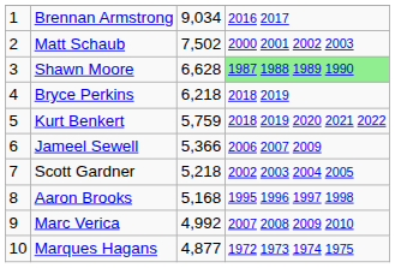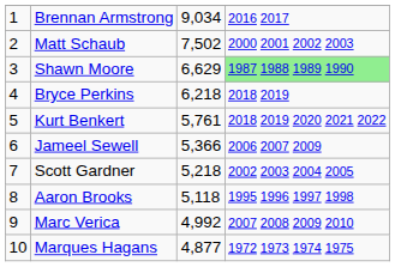 <table class="wikitable">
 <tr>
 </tr>
 <tr>
 <td>1</td>
 <td><a href='#'>Brennan Armstrong</a></td>
 <td>9,034</td>
 <td style="font-size:80%;"><a href='#'>2016</a> <a href='#'>2017</a></td>
 </tr>
 <tr>
 <td>2</td>
 <td><a href='#'>Matt Schaub</a></td>
 <td>7,502</td>
 <td style="font-size:80%;"><a href='#'>2000</a> <a href='#'>2001</a> <a href='#'>2002</a> <a href='#'>2003</a></td>
 </tr>
 <tr>
 <td>3</td>
 <td><a href='#'>Shawn Moore</a></td>
-<td>6,628</td>
+<td>6,629</td>
 <td style="background: lightgreen; font-size:80%;"><a href='#'>1987</a> <a href='#'>1988</a> <a href='#'>1989</a> <a href='#'>1990</a></td>
 </tr>
 <tr>
 <td>4</td>
 <td><a href='#'>Bryce Perkins</a></td>
 <td>6,218</td>
 <td style="font-size:80%;"><a href='#'>2018</a> <a href='#'>2019</a></td>
 </tr>
 <tr>
 <td>5</td>
 <td><a href='#'>Kurt Benkert</a></td>
-<td>5,759</td>
+<td>5,761</td>
 <td style="font-size:80%;"><a href='#'>2018</a> <a href='#'>2019</a> <a href='#'>2020</a> <a href='#'>2021</a> <a href='#'>2022</a></td>
 </tr>
 <tr>
 <td>6</td>
 <td><a href='#'>Jameel Sewell</a></td>
 <td>5,366</td>
 <td style="font-size:80%;"><a href='#'>2006</a> <a href='#'>2007</a> <a href='#'>2009</a></td>
 </tr>
 <tr>
 <td>7</td>
 <td>Scott Gardner</td>
 <td>5,218</td>
 <td style="font-size:80%;"><a href='#'>2002</a> <a href='#'>2003</a> <a href='#'>2004</a> <a href='#'>2005</a></td>
 </tr>
 <tr>
 <td>8</td>
 <td><a href='#'>Aaron Brooks</a></td>
-<td>5,168</td>
+<td>5,118</td>
 <td style="font-size:80%;"><a href='#'>1995</a> <a href='#'>1996</a> <a href='#'>1997</a> <a href='#'>1998</a></td>
 </tr>
 <tr>
 <td>9</td>
 <td><a href='#'>Marc Verica</a></td>
 <td>4,992</td>
 <td style="font-size:80%;"><a href='#'>2007</a> <a href='#'>2008</a> <a href='#'>2009</a> <a href='#'>2010</a></td>
 </tr>
 <tr>
 <td>10</td>
 <td><a href='#'>Marques Hagans</a></td>
 <td>4,877</td>
 <td style="font-size:80%;"><a href='#'>1972</a> <a href='#'>1973</a> <a href='#'>1974</a> <a href='#'>1975</a></td>
 </tr>
 </table>
